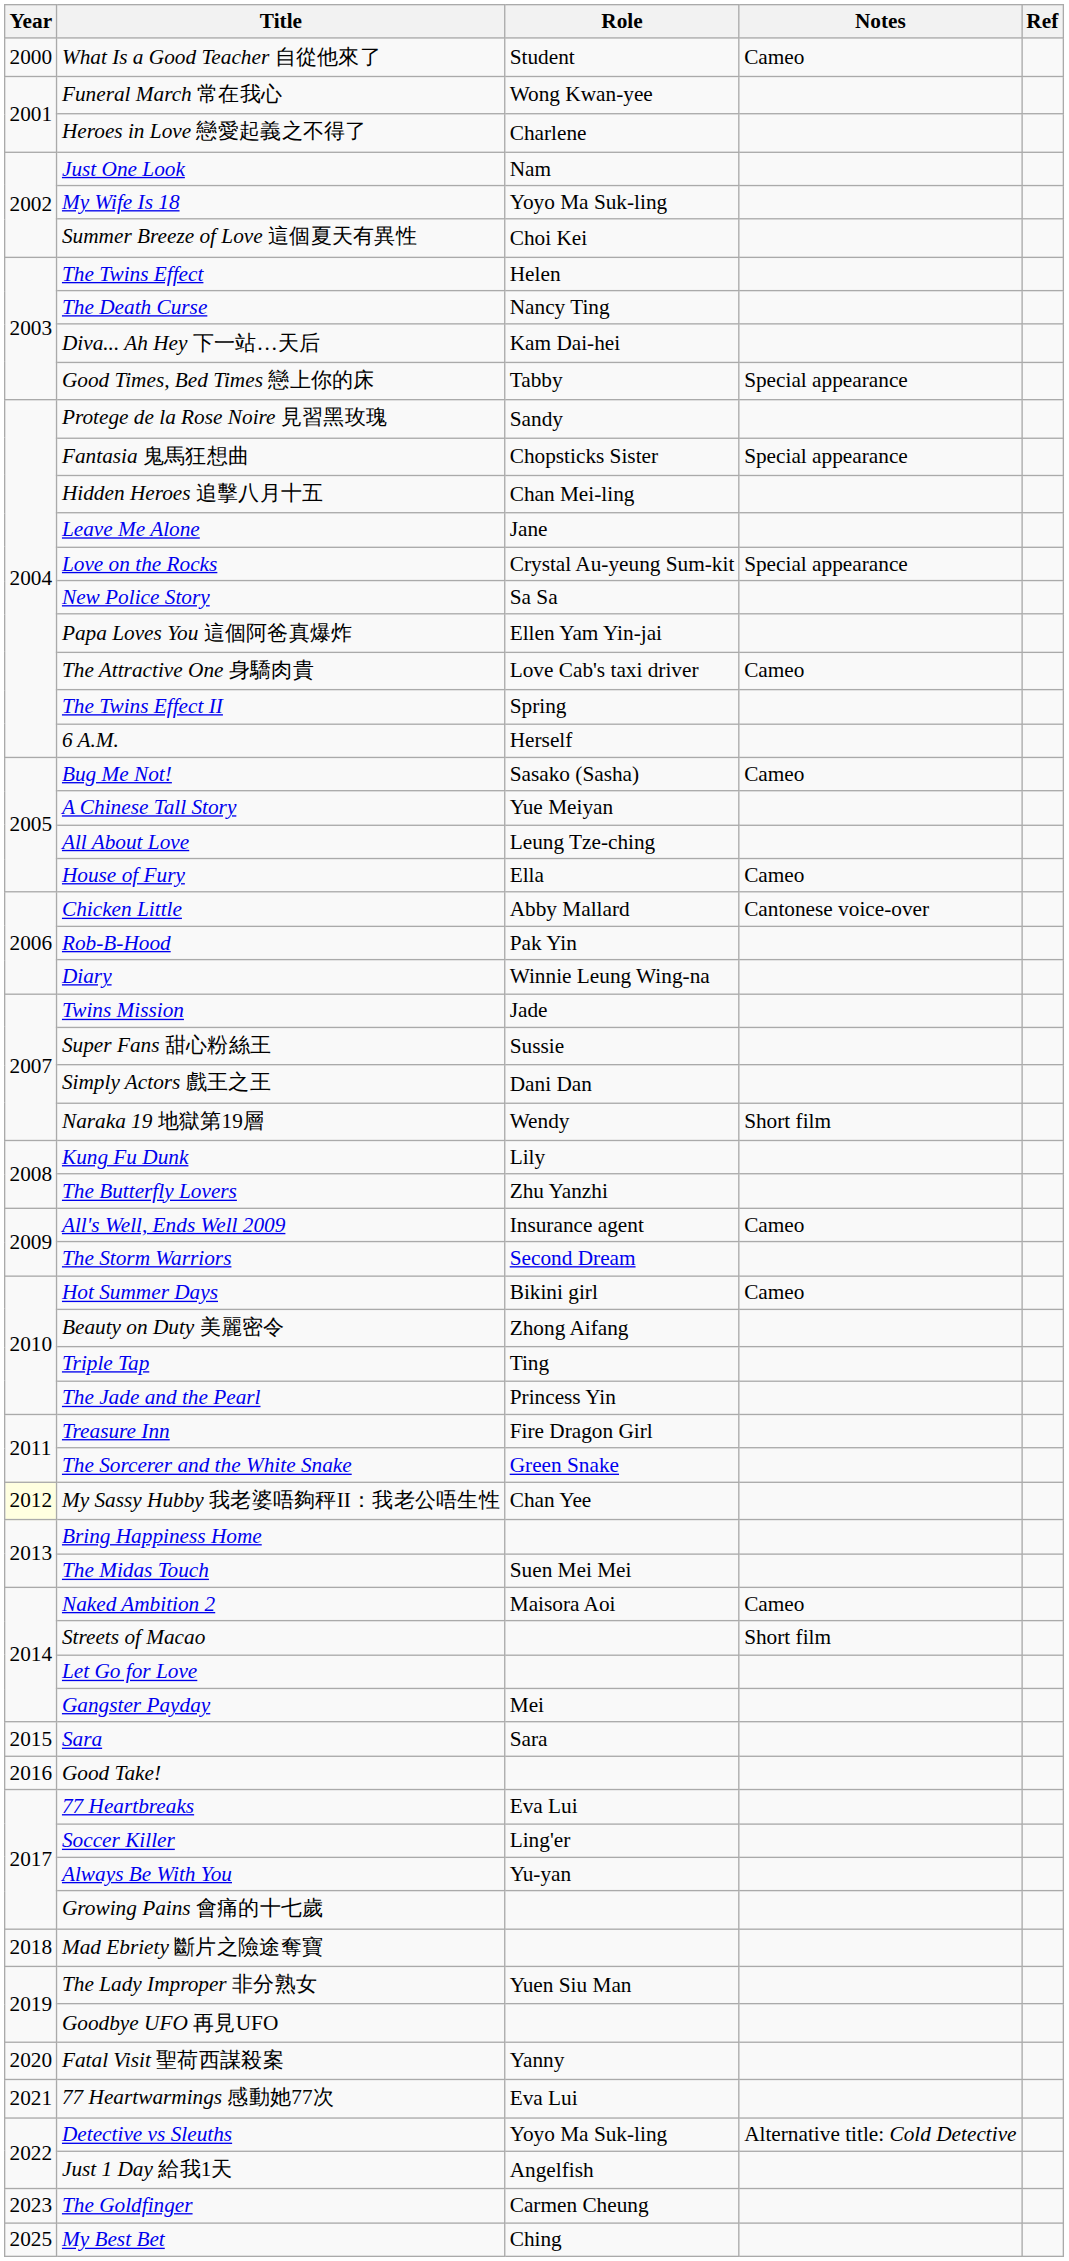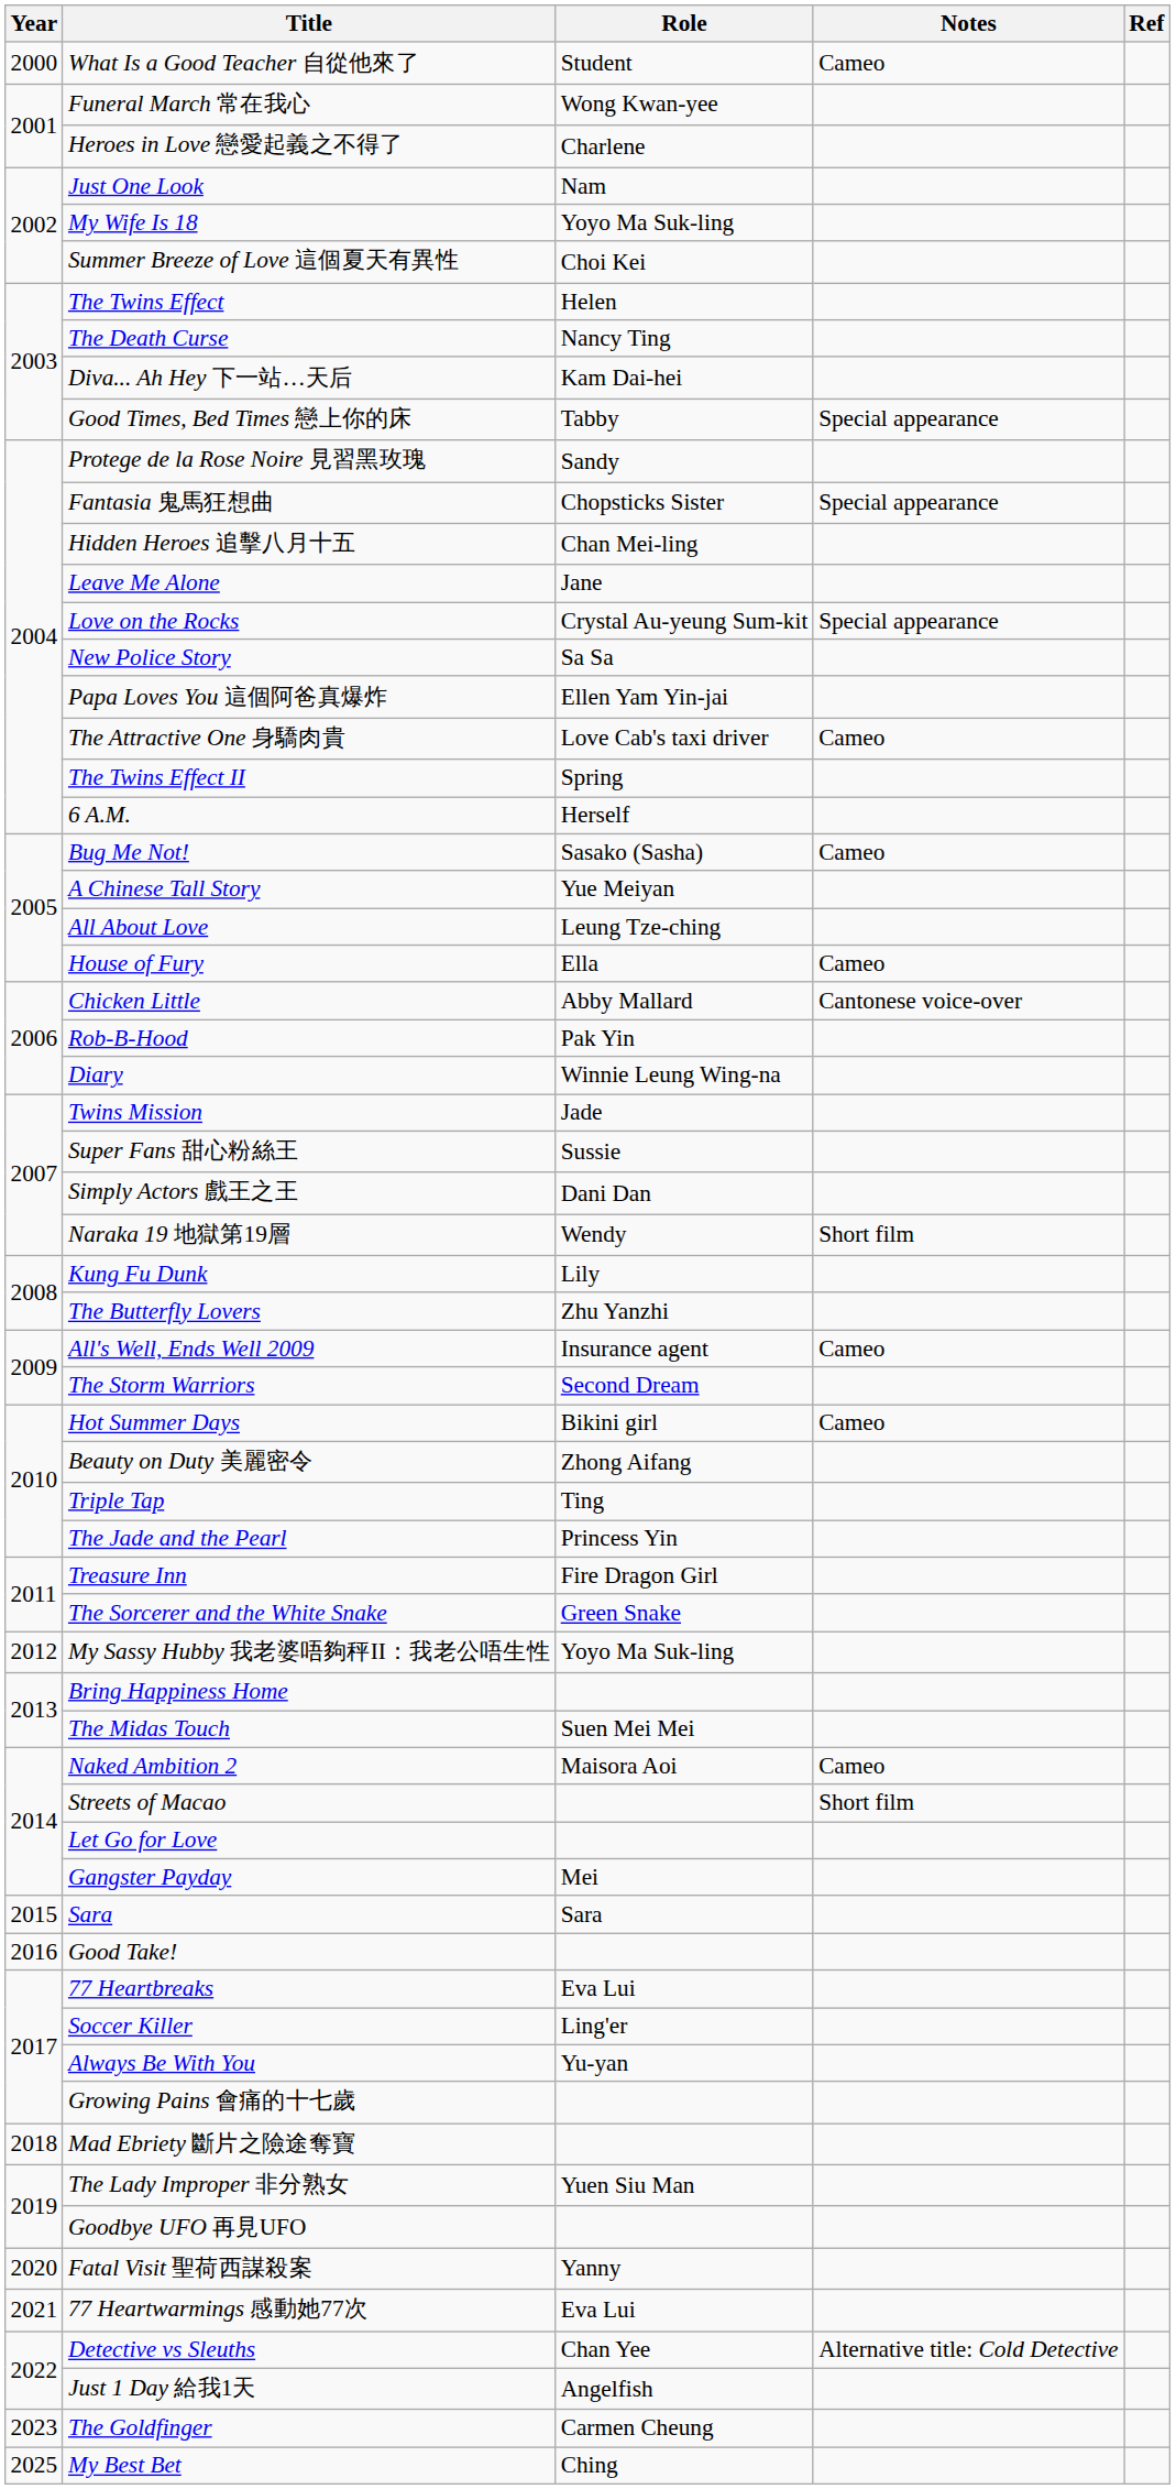 <table class="wikitable sortable">
 <tr>
 <th>Year</th>
 <th>Title</th>
 <th>Role</th>
 <th class="unsortable">Notes</th>
 <th>Ref</th>
 </tr>
 <tr>
 <td>2000</td>
 <td><em>What Is a Good Teacher</em> 自從他來了</td>
 <td>Student</td>
 <td>Cameo</td>
 <td></td>
 </tr>
 <tr>
 <td rowspan="2">2001</td>
 <td><em>Funeral March</em> 常在我心</td>
 <td>Wong Kwan-yee</td>
 <td></td>
 <td></td>
 </tr>
 <tr>
 <td><em>Heroes in Love</em> 戀愛起義之不得了</td>
 <td>Charlene</td>
 <td></td>
 <td></td>
 </tr>
 <tr>
 <td rowspan="3">2002</td>
 <td><em><a href='#'>Just One Look</a></em></td>
 <td>Nam</td>
 <td></td>
 <td></td>
 </tr>
 <tr>
 <td><em><a href='#'>My Wife Is 18</a></em></td>
 <td>Yoyo Ma Suk-ling</td>
 <td></td>
 <td></td>
 </tr>
 <tr>
 <td><em>Summer Breeze of Love</em> 這個夏天有異性</td>
 <td>Choi Kei</td>
 <td></td>
 <td></td>
 </tr>
 <tr>
 <td rowspan="4">2003</td>
 <td><em><a href='#'>The Twins Effect</a></em></td>
 <td>Helen</td>
 <td></td>
 <td></td>
 </tr>
 <tr>
 <td><em><a href='#'>The Death Curse</a></em></td>
 <td>Nancy Ting</td>
 <td></td>
 <td></td>
 </tr>
 <tr>
 <td><em>Diva... Ah Hey</em> 下一站…天后</td>
 <td>Kam Dai-hei</td>
 <td></td>
 <td></td>
 </tr>
 <tr>
 <td><em>Good Times, Bed Times</em> 戀上你的床</td>
 <td>Tabby</td>
 <td>Special appearance</td>
 <td></td>
 </tr>
 <tr>
 <td rowspan="10">2004</td>
 <td><em>Protege de la Rose Noire</em> 見習黑玫瑰</td>
 <td>Sandy</td>
 <td></td>
 <td></td>
 </tr>
 <tr>
 <td><em>Fantasia</em> 鬼馬狂想曲</td>
 <td>Chopsticks Sister</td>
 <td>Special appearance</td>
 <td></td>
 </tr>
 <tr>
 <td><em>Hidden Heroes</em> 追擊八月十五</td>
 <td>Chan Mei-ling</td>
 <td></td>
 <td></td>
 </tr>
 <tr>
 <td><em><a href='#'>Leave Me Alone</a></em></td>
 <td>Jane</td>
 <td></td>
 <td></td>
 </tr>
 <tr>
 <td><em><a href='#'>Love on the Rocks</a></em></td>
 <td>Crystal Au-yeung Sum-kit</td>
 <td>Special appearance</td>
 <td></td>
 </tr>
 <tr>
 <td><em><a href='#'>New Police Story</a></em></td>
 <td>Sa Sa</td>
 <td></td>
 <td></td>
 </tr>
 <tr>
 <td><em>Papa Loves You</em> 這個阿爸真爆炸</td>
 <td>Ellen Yam Yin-jai</td>
 <td></td>
 <td></td>
 </tr>
 <tr>
 <td><em>The Attractive One</em> 身驕肉貴</td>
 <td>Love Cab's taxi driver</td>
 <td>Cameo</td>
 <td></td>
 </tr>
 <tr>
 <td><em><a href='#'>The Twins Effect II</a></em></td>
 <td>Spring</td>
 <td></td>
 <td></td>
 </tr>
 <tr>
 <td><em>6 A.M.</em></td>
 <td>Herself</td>
 <td></td>
 <td></td>
 </tr>
 <tr>
 <td rowspan="4">2005</td>
 <td><em><a href='#'>Bug Me Not!</a></em></td>
 <td>Sasako (Sasha)</td>
 <td>Cameo</td>
 <td></td>
 </tr>
 <tr>
 <td><em><a href='#'>A Chinese Tall Story</a></em></td>
 <td>Yue Meiyan</td>
 <td></td>
 <td></td>
 </tr>
 <tr>
 <td><em><a href='#'>All About Love</a></em></td>
 <td>Leung Tze-ching</td>
 <td></td>
 <td></td>
 </tr>
 <tr>
 <td><em><a href='#'>House of Fury</a></em></td>
 <td>Ella</td>
 <td>Cameo</td>
 <td></td>
 </tr>
 <tr>
 <td rowspan="3">2006</td>
 <td><em><a href='#'>Chicken Little</a></em></td>
 <td>Abby Mallard</td>
 <td>Cantonese voice-over</td>
 <td></td>
 </tr>
 <tr>
 <td><em><a href='#'>Rob-B-Hood</a></em></td>
 <td>Pak Yin</td>
 <td></td>
 <td></td>
 </tr>
 <tr>
 <td><em><a href='#'>Diary</a></em></td>
 <td>Winnie Leung Wing-na</td>
 <td></td>
 <td></td>
 </tr>
 <tr>
 <td rowspan="4">2007</td>
 <td><em><a href='#'>Twins Mission</a></em></td>
 <td>Jade</td>
 <td></td>
 <td></td>
 </tr>
 <tr>
 <td><em>Super Fans</em> 甜心粉絲王</td>
 <td>Sussie</td>
 <td></td>
 <td></td>
 </tr>
 <tr>
 <td><em>Simply Actors</em> 戲王之王</td>
 <td>Dani Dan</td>
 <td></td>
 <td></td>
 </tr>
 <tr>
 <td><em>Naraka 19</em> 地獄第19層</td>
 <td>Wendy</td>
 <td>Short film</td>
 <td></td>
 </tr>
 <tr>
 <td rowspan="2">2008</td>
 <td><em><a href='#'>Kung Fu Dunk</a></em></td>
 <td>Lily</td>
 <td></td>
 <td></td>
 </tr>
 <tr>
 <td><em><a href='#'>The Butterfly Lovers</a></em></td>
 <td>Zhu Yanzhi</td>
 <td></td>
 <td></td>
 </tr>
 <tr>
 <td rowspan="2">2009</td>
 <td><em><a href='#'>All's Well, Ends Well 2009</a></em></td>
 <td>Insurance agent</td>
 <td>Cameo</td>
 <td></td>
 </tr>
 <tr>
 <td><em><a href='#'>The Storm Warriors</a></em></td>
 <td><a href='#'>Second Dream</a></td>
 <td></td>
 <td></td>
 </tr>
 <tr>
 <td rowspan="4">2010</td>
 <td><em><a href='#'>Hot Summer Days</a></em></td>
 <td>Bikini girl</td>
 <td>Cameo</td>
 <td></td>
 </tr>
 <tr>
 <td><em>Beauty on Duty</em> 美麗密令</td>
 <td>Zhong Aifang</td>
 <td></td>
 <td></td>
 </tr>
 <tr>
 <td><em><a href='#'>Triple Tap</a></em></td>
 <td>Ting</td>
 <td></td>
 <td></td>
 </tr>
 <tr>
 <td><em><a href='#'>The Jade and the Pearl</a></em></td>
 <td>Princess Yin</td>
 <td></td>
 <td></td>
 </tr>
 <tr>
 <td rowspan="2">2011</td>
 <td><em><a href='#'>Treasure Inn</a></em></td>
 <td>Fire Dragon Girl</td>
 <td></td>
 <td></td>
 </tr>
 <tr>
 <td><em><a href='#'>The Sorcerer and the White Snake</a></em></td>
 <td><a href='#'>Green Snake</a></td>
 <td></td>
 <td></td>
 </tr>
 <tr>
-<td style="background: lightyellow;">2012</td>
+<td>2012</td>
 <td><em>My Sassy Hubby</em> 我老婆唔夠秤II：我老公唔生性</td>
-<td>Chan Yee</td>
+<td>Yoyo Ma Suk-ling</td>
 <td></td>
 <td></td>
 </tr>
 <tr>
 <td rowspan="2">2013</td>
 <td><em><a href='#'>Bring Happiness Home</a></em></td>
 <td></td>
 <td></td>
 <td></td>
 </tr>
 <tr>
 <td><em><a href='#'>The Midas Touch</a></em></td>
 <td>Suen Mei Mei</td>
 <td></td>
 <td></td>
 </tr>
 <tr>
 <td rowspan="4">2014</td>
 <td><em><a href='#'>Naked Ambition 2</a></em></td>
 <td>Maisora Aoi</td>
 <td>Cameo</td>
 <td></td>
 </tr>
 <tr>
 <td><em>Streets of Macao</em></td>
 <td></td>
 <td>Short film</td>
 <td></td>
 </tr>
 <tr>
 <td><em><a href='#'>Let Go for Love</a></em></td>
 <td></td>
 <td></td>
 <td></td>
 </tr>
 <tr>
 <td><em><a href='#'>Gangster Payday</a></em></td>
 <td>Mei</td>
 <td></td>
 <td></td>
 </tr>
 <tr>
 <td>2015</td>
 <td><em><a href='#'>Sara</a></em></td>
 <td>Sara</td>
 <td></td>
 <td></td>
 </tr>
 <tr>
 <td>2016</td>
 <td><em>Good Take!</em></td>
 <td></td>
 <td></td>
 <td></td>
 </tr>
 <tr>
 <td rowspan="4">2017</td>
 <td><em><a href='#'>77 Heartbreaks</a></em></td>
 <td>Eva Lui</td>
 <td></td>
 <td></td>
 </tr>
 <tr>
 <td><em><a href='#'>Soccer Killer</a></em></td>
 <td>Ling'er</td>
 <td></td>
 <td></td>
 </tr>
 <tr>
 <td><em><a href='#'>Always Be With You</a></em></td>
 <td>Yu-yan</td>
 <td></td>
 <td></td>
 </tr>
 <tr>
 <td><em>Growing Pains</em> 會痛的十七歲</td>
 <td></td>
 <td></td>
 <td></td>
 </tr>
 <tr>
 <td>2018</td>
 <td><em>Mad Ebriety</em> 斷片之險途奪寶</td>
 <td></td>
 <td></td>
 <td></td>
 </tr>
 <tr>
 <td rowspan="2">2019</td>
 <td><em>The Lady Improper</em> 非分熟女</td>
 <td>Yuen Siu Man</td>
 <td></td>
 <td></td>
 </tr>
 <tr>
 <td><em>Goodbye UFO</em> 再見UFO</td>
 <td></td>
 <td></td>
 <td></td>
 </tr>
 <tr>
 <td>2020</td>
 <td><em>Fatal Visit</em> 聖荷西謀殺案</td>
 <td>Yanny</td>
 <td></td>
 <td></td>
 </tr>
 <tr>
 <td>2021</td>
 <td><em>77 Heartwarmings</em> 感動她77次</td>
 <td>Eva Lui</td>
 <td></td>
 <td></td>
 </tr>
 <tr>
 <td rowspan="2">2022</td>
 <td><em><a href='#'>Detective vs Sleuths</a></em></td>
-<td>Yoyo Ma Suk-ling</td>
+<td>Chan Yee</td>
 <td>Alternative title: <em>Cold Detective</em></td>
 <td></td>
 </tr>
 <tr>
 <td><em>Just 1 Day</em> 給我1天</td>
 <td>Angelfish</td>
 <td></td>
 <td></td>
 </tr>
 <tr>
 <td>2023</td>
 <td><em><a href='#'>The Goldfinger</a></em></td>
 <td>Carmen Cheung</td>
 <td></td>
 <td></td>
 </tr>
 <tr>
 <td>2025</td>
 <td><em><a href='#'>My Best Bet</a></em></td>
 <td>Ching</td>
 <td></td>
 <td></td>
 </tr>
 </table>
